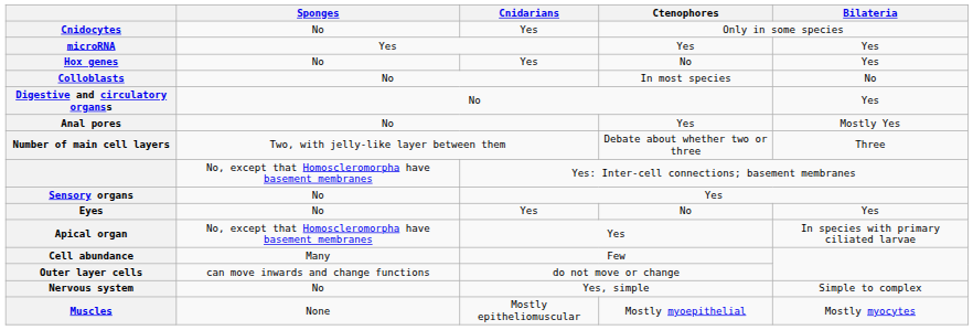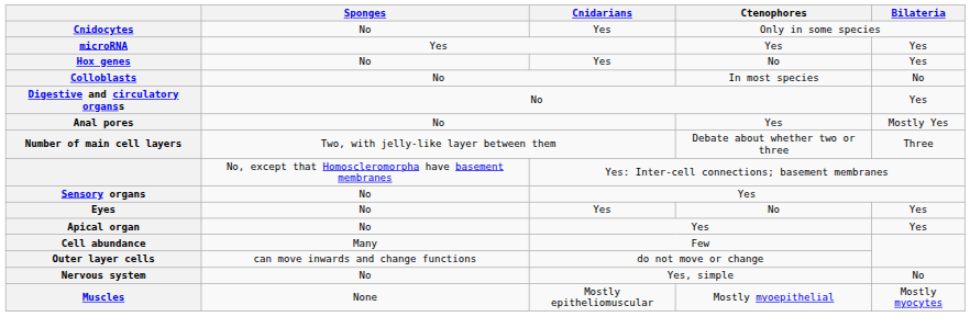 <table class="wikitable" style="margin-left:4px">
 <tr>
 <th> </th>
 <th><a href='#'>Sponges</a></th>
 <th><a href='#'>Cnidarians</a></th>
 <th>Ctenophores</th>
 <th><a href='#'>Bilateria</a></th>
 </tr>
 <tr align="center">
 <th><a href='#'>Cnidocytes</a></th>
 <td>No</td>
 <td>Yes</td>
 <td colspan="2">Only in some species<br></td>
 </tr>
 <tr align="center">
 <th><a href='#'>microRNA</a></th>
 <td colspan="2">Yes</td>
 <td>Yes</td>
 <td>Yes</td>
 </tr>
 <tr align="center">
 <th><a href='#'>Hox genes</a></th>
 <td>No</td>
 <td>Yes</td>
 <td>No</td>
 <td>Yes</td>
 </tr>
 <tr align="center">
 <th><a href='#'>Colloblasts</a></th>
 <td colspan="2">No</td>
 <td>In most species</td>
 <td>No</td>
 </tr>
 <tr align="center">
 <th><a href='#'>Digestive</a> and <a href='#'>circulatory</a> <a href='#'>organs</a>s</th>
 <td colspan="3">No</td>
 <td>Yes</td>
 </tr>
 <tr align="center">
 <th>Anal pores</th>
 <td colspan="2">No</td>
 <td>Yes</td>
 <td>Mostly Yes</td>
 </tr>
 <tr align="center">
 <th>Number of main cell layers</th>
 <td colspan="2">Two, with jelly-like layer between them</td>
 <td>Debate about whether two or three</td>
 <td>Three</td>
 </tr>
 <tr align="center">
 <th></th>
 <td>No, except that <a href='#'>Homoscleromorpha</a> have <a href='#'>basement membranes</a></td>
 <td colspan="3">Yes: Inter-cell connections; basement membranes</td>
 </tr>
 <tr align="center">
 <th><a href='#'>Sensory</a> organs</th>
 <td>No</td>
 <td colspan="3">Yes</td>
 </tr>
 <tr align="center">
 <th>Eyes<br></th>
 <td>No</td>
 <td>Yes</td>
 <td>No</td>
 <td>Yes</td>
 </tr>
 <tr align="center">
 <th>Apical organ</th>
-<td>No, except that <a href='#'>Homoscleromorpha</a> have <a href='#'>basement membranes</a></td>
+<td>No</td>
 <td colspan="2">Yes</td>
-<td>In species with primary ciliated larvae</td>
+<td>Yes</td>
 </tr>
 <tr align="center">
 <th>Cell abundance<br></th>
 <td>Many</td>
 <td colspan="2">Few</td>
 <td rowspan="2"></td>
 </tr>
 <tr align="center">
 <th>Outer layer cells</th>
 <td>can move inwards and change functions</td>
 <td colspan="2">do not move or change</td>
 </tr>
 <tr align="center">
 <th>Nervous system</th>
 <td>No</td>
 <td colspan="2">Yes, simple</td>
-<td>Simple to complex</td>
+<td>No</td>
 </tr>
 <tr align="center">
 <th><a href='#'>Muscles</a></th>
 <td>None</td>
 <td>Mostly epitheliomuscular</td>
 <td>Mostly <a href='#'>myoepithelial</a></td>
 <td>Mostly <a href='#'>myocytes</a></td>
 </tr>
 </table>
